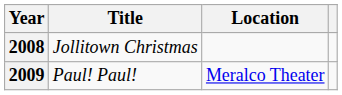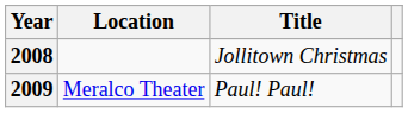 <table class="wikitable plainrowheaders sortable">
 <tr>
 <th scope="col">Year</th>
+<th scope="col">Location</th>
 <th scope="col">Title</th>
-<th scope="col">Location</th>
 <th scope="col" class="unsortable"></th>
 </tr>
 <tr>
 <th scope="row">2008</th>
+<td></td>
 <td><em>Jollitown Christmas</em></td>
-<td></td>
 <td style="text-align:center"></td>
 </tr>
 <tr>
 <th scope="row">2009</th>
+<td><a href='#'>Meralco Theater</a></td>
 <td><em>Paul! Paul!</em></td>
-<td><a href='#'>Meralco Theater</a></td>
 <td style="text-align:center"></td>
 </tr>
 </table>
